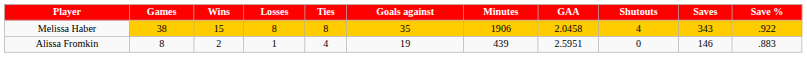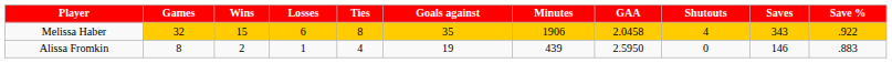 <table class="wikitable" style="width:80%;">
 <tr style="text-align:center; background:red; color:#fff;">
 <td><strong>Player</strong></td>
 <td><strong>Games</strong></td>
 <td><strong>Wins</strong></td>
 <td><strong>Losses</strong></td>
 <td><strong>Ties</strong></td>
 <td><strong>Goals against</strong></td>
 <td><strong>Minutes</strong></td>
 <td><strong>GAA</strong></td>
 <td><strong>Shutouts</strong></td>
 <td><strong>Saves</strong></td>
 <td><strong>Save %</strong></td>
 </tr>
 <tr style="text-align:center;" bgcolor="">
 <td>Melissa Haber</td>
-<td style="background:#fc0;">38</td>
+<td style="background:#fc0;">32</td>
 <td style="background:#fc0;">15</td>
-<td style="background:#fc0;">8</td>
+<td style="background:#fc0;">6</td>
 <td style="background:#fc0;">8</td>
 <td style="background:#fc0;">35</td>
 <td style="background:#fc0;">1906</td>
 <td style="background:#fc0;">2.0458</td>
 <td style="background:#fc0;">4</td>
 <td style="background:#fc0;">343</td>
 <td style="background:#fc0;">.922</td>
 </tr>
 <tr style="text-align:center;" bgcolor="">
 <td>Alissa Fromkin</td>
 <td>8</td>
 <td>2</td>
 <td>1</td>
 <td>4</td>
 <td>19</td>
 <td>439</td>
-<td>2.5951</td>
+<td>2.5950</td>
 <td>0</td>
 <td>146</td>
 <td>.883</td>
 </tr>
 </table>
